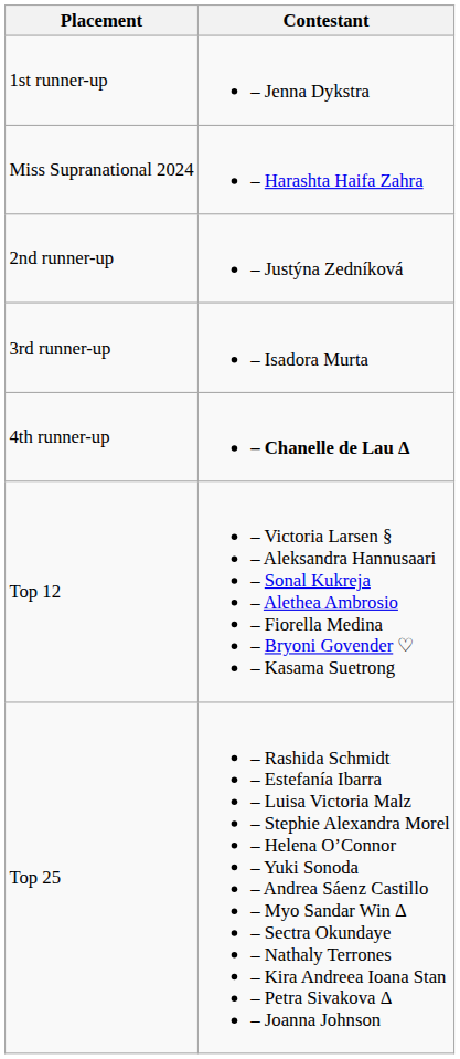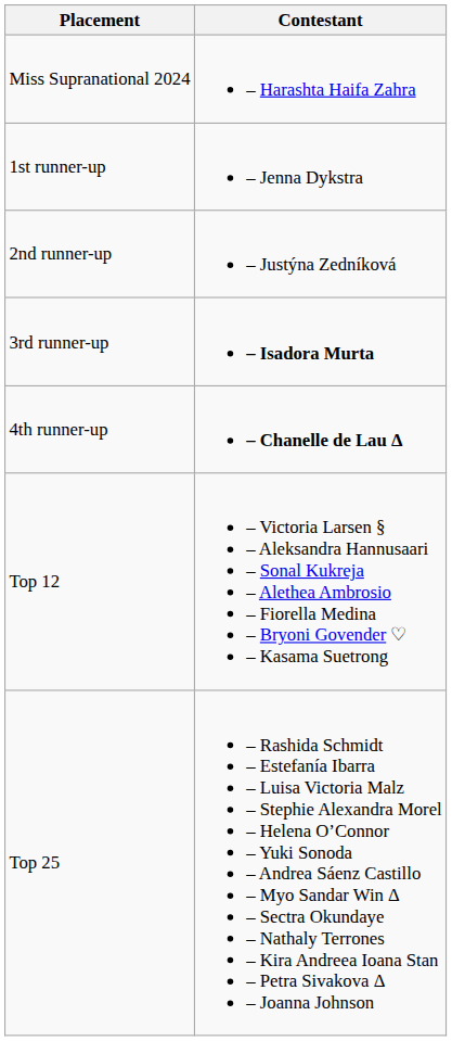 <table class="wikitable sortable" style="font-size: 95%;">
 <tr>
 <th>Placement</th>
 <th>Contestant</th>
 </tr>
 <tr>
+<td>Miss Supranational 2024</td>
+<td><br><ul><li> – <a href='#'>Harashta Haifa Zahra</a></li></ul></td>
+</tr>
+<tr>
 <td>1st runner-up</td>
 <td><br><ul><li> – Jenna Dykstra</li></ul></td>
-</tr>
-<tr>
-<td>Miss Supranational 2024</td>
-<td><br><ul><li> – <a href='#'>Harashta Haifa Zahra</a></li></ul></td>
 </tr>
 <tr>
 <td>2nd runner-up</td>
 <td><br><ul><li> – Justýna Zedníková</li></ul></td>
 </tr>
 <tr>
 <td>3rd runner-up</td>
-<td><br><ul><li> – Isadora Murta</li></ul></td>
+<td><strong><br><ul><li> – Isadora Murta</li></ul></strong></td>
 </tr>
 <tr>
 <td>4th runner-up</td>
 <td><strong><br><ul><li> – Chanelle de Lau Δ</li></ul></strong></td>
 </tr>
 <tr>
 <td>Top 12</td>
 <td><br><ul><li> – Victoria Larsen §</li><li> – Aleksandra Hannusaari</li><li> – <a href='#'>Sonal Kukreja</a></li><li> – <a href='#'>Alethea Ambrosio</a></li><li> – Fiorella Medina</li><li> – <a href='#'>Bryoni Govender</a> ♡</li><li> – Kasama Suetrong</li></ul></td>
 </tr>
 <tr>
 <td>Top 25</td>
 <td><br><ul><li> – Rashida Schmidt</li><li> – Estefanía Ibarra</li><li> – Luisa Victoria Malz</li><li> – Stephie Alexandra Morel</li><li> – Helena O’Connor</li><li> – Yuki Sonoda</li><li> – Andrea Sáenz Castillo</li><li> – Myo Sandar Win Δ</li><li> – Sectra Okundaye</li><li> – Nathaly Terrones</li><li> – Kira Andreea Ioana Stan</li><li> – Petra Sivakova Δ</li><li> – Joanna Johnson</li></ul></td>
 </tr>
 </table>
